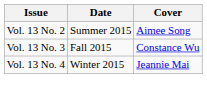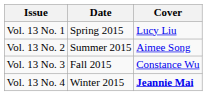 <table class="wikitable">
 <tr>
 <th>Issue</th>
 <th>Date</th>
 <th>Cover</th>
+</tr>
+<tr>
+<td>Vol. 13 No. 1</td>
+<td>Spring 2015</td>
+<td><a href='#'>Lucy Liu</a></td>
 </tr>
 <tr>
 <td>Vol. 13 No. 2</td>
 <td>Summer 2015</td>
 <td><a href='#'>Aimee Song</a></td>
 </tr>
 <tr>
 <td>Vol. 13 No. 3</td>
 <td>Fall 2015</td>
 <td><a href='#'>Constance Wu</a></td>
 </tr>
 <tr>
 <td>Vol. 13 No. 4</td>
 <td>Winter 2015</td>
-<td><a href='#'>Jeannie Mai</a></td>
+<td><strong><a href='#'>Jeannie Mai</a></strong></td>
 </tr>
 </table>
